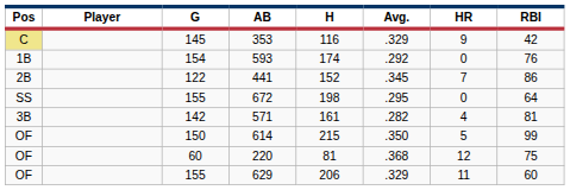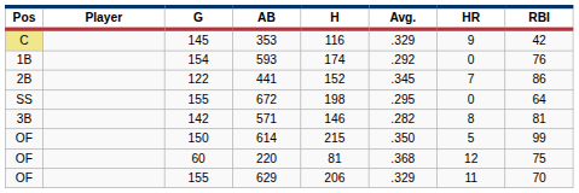 <table class="wikitable sortable">
 <tr>
 <th style="background:#FFFFFF; border-top:#023465 5px solid; border-bottom:#ba313c 5px solid;" width="5%">Pos</th>
 <th style="background:#FFFFFF; border-top:#023465 5px solid; border-bottom:#ba313c 5px solid;" width="16%">Player</th>
 <th style="background:#FFFFFF; border-top:#023465 5px solid; border-bottom:#ba313c 5px solid;" width="9%">G</th>
 <th style="background:#FFFFFF; border-top:#023465 5px solid; border-bottom:#ba313c 5px solid;" width="9%">AB</th>
 <th style="background:#FFFFFF; border-top:#023465 5px solid; border-bottom:#ba313c 5px solid;" width="9%">H</th>
 <th style="background:#FFFFFF; border-top:#023465 5px solid; border-bottom:#ba313c 5px solid;" width="9%">Avg.</th>
 <th style="background:#FFFFFF; border-top:#023465 5px solid; border-bottom:#ba313c 5px solid;" width="9%">HR</th>
 <th style="background:#FFFFFF; border-top:#023465 5px solid; border-bottom:#ba313c 5px solid;" width="9%">RBI</th>
 </tr>
 <tr align="center">
 <td style="background: khaki;">C</td>
 <td></td>
 <td>145</td>
 <td>353</td>
 <td>116</td>
 <td>.329</td>
 <td>9</td>
 <td>42</td>
 </tr>
 <tr align="center">
 <td>1B</td>
 <td></td>
 <td>154</td>
 <td>593</td>
 <td>174</td>
 <td>.292</td>
 <td>0</td>
 <td>76</td>
 </tr>
 <tr align="center">
 <td>2B</td>
 <td></td>
 <td>122</td>
 <td>441</td>
 <td>152</td>
 <td>.345</td>
 <td>7</td>
 <td>86</td>
 </tr>
 <tr align="center">
 <td>SS</td>
 <td></td>
 <td>155</td>
 <td>672</td>
 <td>198</td>
 <td>.295</td>
 <td>0</td>
 <td>64</td>
 </tr>
 <tr align="center">
 <td>3B</td>
 <td></td>
 <td>142</td>
 <td>571</td>
-<td>161</td>
+<td>146</td>
 <td>.282</td>
-<td>4</td>
+<td>8</td>
 <td>81</td>
 </tr>
 <tr align="center">
 <td>OF</td>
 <td></td>
 <td>150</td>
 <td>614</td>
 <td>215</td>
 <td>.350</td>
 <td>5</td>
 <td>99</td>
 </tr>
 <tr align="center">
 <td>OF</td>
 <td></td>
 <td>60</td>
 <td>220</td>
 <td>81</td>
 <td>.368</td>
 <td>12</td>
 <td>75</td>
 </tr>
 <tr align="center">
 <td>OF</td>
 <td></td>
 <td>155</td>
 <td>629</td>
 <td>206</td>
 <td>.329</td>
 <td>11</td>
-<td>60</td>
+<td>70</td>
 </tr>
 </table>
